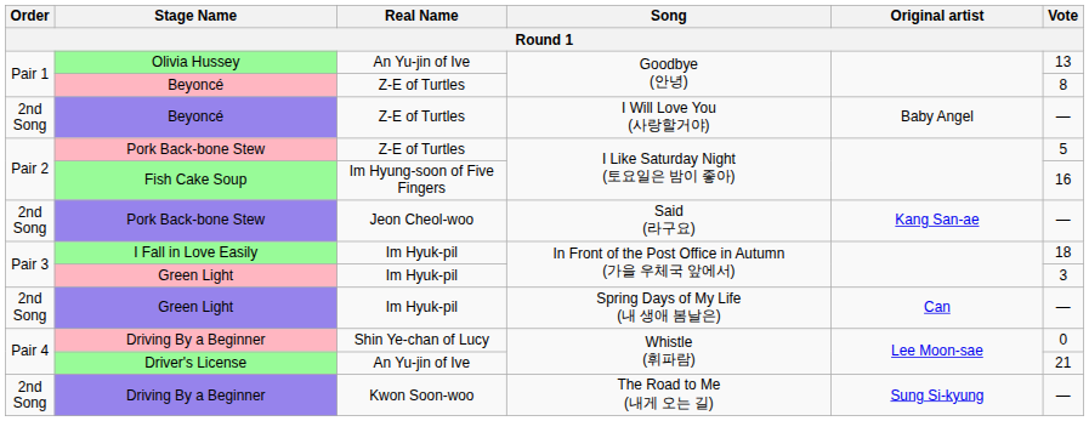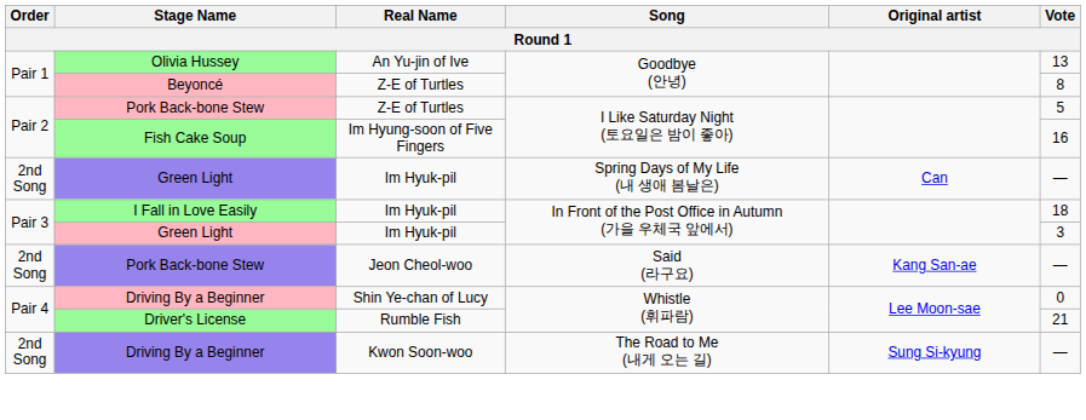 <table class="wikitable" style="text-align:center; width:95%;">
 <tr>
 <th style="width:1%;">Order</th>
 <th style="width:20%;">Stage Name</th>
 <th style="width:12%;">Real Name</th>
 <th style="width:23%;">Song</th>
 <th style="width:15%;">Original artist</th>
 <th style="width:1%;">Vote</th>
 </tr>
 <tr>
 <th colspan=6>Round 1</th>
 </tr>
 <tr>
 <td rowspan=2>Pair 1</td>
 <td bgcolor="palegreen">Olivia Hussey</td>
 <td>An Yu-jin of Ive</td>
 <td rowspan=2>Goodbye<br>(안녕)</td>
 <td rowspan=2></td>
 <td>13</td>
 </tr>
 <tr>
 <td bgcolor="lightpink">Beyoncé</td>
 <td>Z-E of Turtles</td>
 <td>8</td>
 </tr>
 <tr>
-<td>2nd Song</td>
-<td bgcolor="#9683EC">Beyoncé</td>
-<td>Z-E of Turtles</td>
-<td>I Will Love You<br>(사랑할거야)</td>
-<td>Baby Angel</td>
-<td>—</td>
-</tr>
-<tr>
 <td rowspan=2>Pair 2</td>
 <td bgcolor="lightpink">Pork Back-bone Stew</td>
 <td>Z-E of Turtles</td>
 <td rowspan=2>I Like Saturday Night<br>(토요일은 밤이 좋아)</td>
 <td rowspan=2></td>
 <td>5</td>
 </tr>
 <tr>
 <td bgcolor="palegreen">Fish Cake Soup</td>
 <td>Im Hyung-soon of Five Fingers</td>
 <td>16</td>
 </tr>
 <tr>
 <td>2nd Song</td>
-<td bgcolor="#9683EC">Pork Back-bone Stew</td>
-<td>Jeon Cheol-woo</td>
-<td>Said<br>(라구요)</td>
-<td><a href='#'>Kang San-ae</a></td>
+<td bgcolor="#9683EC">Green Light</td>
+<td>Im Hyuk-pil</td>
+<td>Spring Days of My Life<br>(내 생애 봄날은)</td>
+<td><a href='#'>Can</a></td>
 <td>—</td>
 </tr>
 <tr>
 <td rowspan=2>Pair 3</td>
 <td bgcolor="palegreen">I Fall in Love Easily</td>
 <td>Im Hyuk-pil</td>
 <td rowspan=2>In Front of the Post Office in Autumn<br>(가을 우체국 앞에서)</td>
 <td rowspan=2></td>
 <td>18</td>
 </tr>
 <tr>
 <td bgcolor="lightpink">Green Light</td>
 <td>Im Hyuk-pil</td>
 <td>3</td>
 </tr>
 <tr>
 <td>2nd Song</td>
-<td bgcolor="#9683EC">Green Light</td>
-<td>Im Hyuk-pil</td>
-<td>Spring Days of My Life<br>(내 생애 봄날은)</td>
-<td><a href='#'>Can</a></td>
+<td bgcolor="#9683EC">Pork Back-bone Stew</td>
+<td>Jeon Cheol-woo</td>
+<td>Said<br>(라구요)</td>
+<td><a href='#'>Kang San-ae</a></td>
 <td>—</td>
 </tr>
 <tr>
 <td rowspan=2>Pair 4</td>
 <td bgcolor="lightpink">Driving By a Beginner</td>
 <td>Shin Ye-chan of Lucy</td>
 <td rowspan=2>Whistle<br>(휘파람)</td>
 <td rowspan=2><a href='#'>Lee Moon-sae</a></td>
 <td>0</td>
 </tr>
 <tr>
 <td bgcolor="palegreen">Driver's License</td>
-<td>An Yu-jin of Ive</td>
+<td>Rumble Fish</td>
 <td>21</td>
 </tr>
 <tr>
 <td>2nd Song</td>
 <td bgcolor="#9683EC">Driving By a Beginner</td>
 <td>Kwon Soon-woo</td>
 <td>The Road to Me<br>(내게 오는 길)</td>
 <td><a href='#'>Sung Si-kyung</a></td>
 <td>—</td>
 </tr>
 </table>
